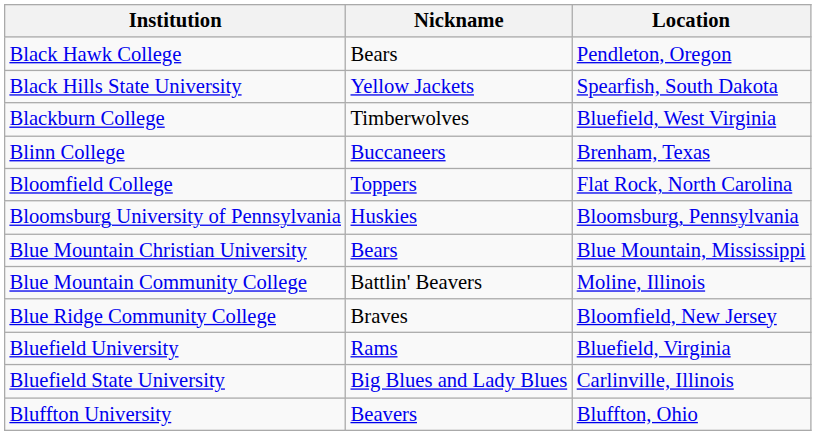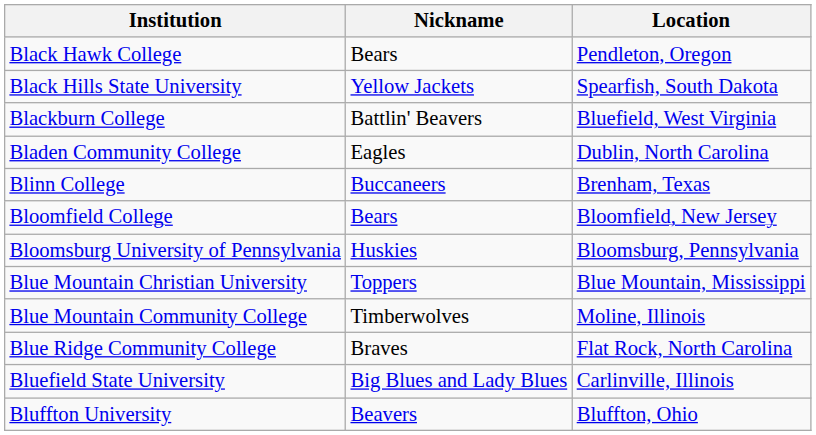 <table class="wikitable">
 <tr>
 <th>Institution</th>
 <th>Nickname</th>
 <th>Location</th>
 </tr>
 <tr>
 <td><a href='#'>Black Hawk College</a></td>
 <td>Bears</td>
 <td><a href='#'>Pendleton, Oregon</a></td>
 </tr>
 <tr>
 <td><a href='#'>Black Hills State University</a></td>
 <td><a href='#'>Yellow Jackets</a></td>
 <td><a href='#'>Spearfish, South Dakota</a></td>
 </tr>
 <tr>
 <td><a href='#'>Blackburn College</a></td>
-<td>Timberwolves</td>
+<td>Battlin' Beavers</td>
 <td><a href='#'>Bluefield, West Virginia</a></td>
+</tr>
+<tr>
+<td><a href='#'>Bladen Community College</a></td>
+<td>Eagles</td>
+<td><a href='#'>Dublin, North Carolina</a></td>
 </tr>
 <tr>
 <td><a href='#'>Blinn College</a></td>
 <td><a href='#'>Buccaneers</a></td>
 <td><a href='#'>Brenham, Texas</a></td>
 </tr>
 <tr>
 <td><a href='#'>Bloomfield College</a></td>
-<td><a href='#'>Toppers</a></td>
-<td><a href='#'>Flat Rock, North Carolina</a></td>
+<td><a href='#'>Bears</a></td>
+<td><a href='#'>Bloomfield, New Jersey</a></td>
 </tr>
 <tr>
 <td><a href='#'>Bloomsburg University of Pennsylvania</a></td>
 <td><a href='#'>Huskies</a></td>
 <td><a href='#'>Bloomsburg, Pennsylvania</a></td>
 </tr>
 <tr>
 <td><a href='#'>Blue Mountain Christian University</a></td>
-<td><a href='#'>Bears</a></td>
+<td><a href='#'>Toppers</a></td>
 <td><a href='#'>Blue Mountain, Mississippi</a></td>
 </tr>
 <tr>
 <td><a href='#'>Blue Mountain Community College</a></td>
-<td>Battlin' Beavers</td>
+<td>Timberwolves</td>
 <td><a href='#'>Moline, Illinois</a></td>
 </tr>
 <tr>
 <td><a href='#'>Blue Ridge Community College</a></td>
 <td>Braves</td>
-<td><a href='#'>Bloomfield, New Jersey</a></td>
-</tr>
-<tr>
-<td><a href='#'>Bluefield University</a></td>
-<td><a href='#'>Rams</a></td>
-<td><a href='#'>Bluefield, Virginia</a></td>
+<td><a href='#'>Flat Rock, North Carolina</a></td>
 </tr>
 <tr>
 <td><a href='#'>Bluefield State University</a></td>
 <td><a href='#'>Big Blues and Lady Blues</a></td>
 <td><a href='#'>Carlinville, Illinois</a></td>
 </tr>
 <tr>
 <td><a href='#'>Bluffton University</a></td>
 <td><a href='#'>Beavers</a></td>
 <td><a href='#'>Bluffton, Ohio</a></td>
 </tr>
 </table>
